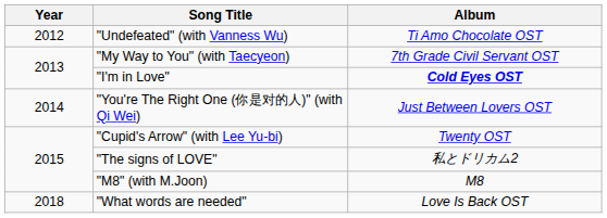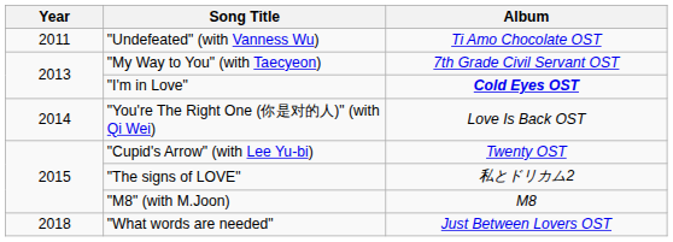 <table class="wikitable" style="text-align:center;">
 <tr>
 <th align="left" width= "100px">Year</th>
 <th align="left" width="300px">Song Title</th>
 <th align="left" width="300px">Album</th>
 </tr>
 <tr>
-<td>2012</td>
+<td>2011</td>
 <td style="text-align:left;">"Undefeated" (with <a href='#'>Vanness Wu</a>)</td>
 <td><em><a href='#'>Ti Amo Chocolate OST</a></em></td>
 </tr>
 <tr>
 <td rowspan="2">2013</td>
 <td style="text-align:left;">"My Way to You" (with <a href='#'>Taecyeon</a>)</td>
 <td><em><a href='#'>7th Grade Civil Servant OST</a></em></td>
 </tr>
 <tr>
 <td style="text-align:left;">"I'm in Love"</td>
 <td><strong><em><a href='#'>Cold Eyes OST</a></em></strong></td>
 </tr>
 <tr>
 <td>2014</td>
 <td style="text-align:left;">"You're The Right One (你是对的人)" (with <a href='#'>Qi Wei</a>)</td>
-<td><em><a href='#'>Just Between Lovers OST</a></em></td>
+<td><em>Love Is Back OST</em></td>
 </tr>
 <tr>
 <td rowspan="3">2015</td>
 <td style="text-align:left;">"Cupid's Arrow" (with <a href='#'>Lee Yu-bi</a>)</td>
 <td><em><a href='#'>Twenty OST</a></em></td>
 </tr>
 <tr>
 <td style="text-align:left;">"The signs of LOVE"</td>
 <td><em>私とドリカム2</em></td>
 </tr>
 <tr>
 <td style="text-align:left;">"M8" (with M.Joon)</td>
 <td><em>M8</em></td>
 </tr>
 <tr>
 <td>2018</td>
 <td style="text-align:left;">"What words are needed"</td>
-<td><em>Love Is Back OST</em></td>
+<td><em><a href='#'>Just Between Lovers OST</a></em></td>
 </tr>
 </table>
